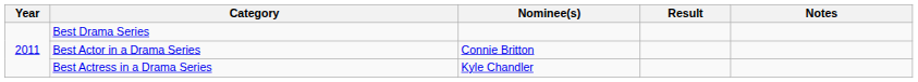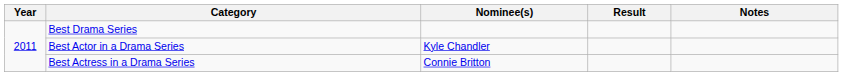 <table class="wikitable" width="100%" cellpadding="5">
 <tr>
 <th width="5%">Year</th>
 <th width="45%">Category</th>
 <th width="20%">Nominee(s)</th>
 <th width="10%">Result</th>
 <th width="20%">Notes</th>
 </tr>
 <tr>
 <td style="text-align:center;" rowspan="3"><a href='#'>2011</a></td>
 <td><a href='#'>Best Drama Series</a></td>
 <td></td>
 <td></td>
 <td></td>
 </tr>
 <tr>
 <td><a href='#'>Best Actor in a Drama Series</a></td>
-<td><a href='#'>Connie Britton</a></td>
+<td><a href='#'>Kyle Chandler</a></td>
 <td></td>
 <td></td>
 </tr>
 <tr>
 <td><a href='#'>Best Actress in a Drama Series</a></td>
-<td><a href='#'>Kyle Chandler</a></td>
+<td><a href='#'>Connie Britton</a></td>
 <td></td>
 <td></td>
 </tr>
 </table>
